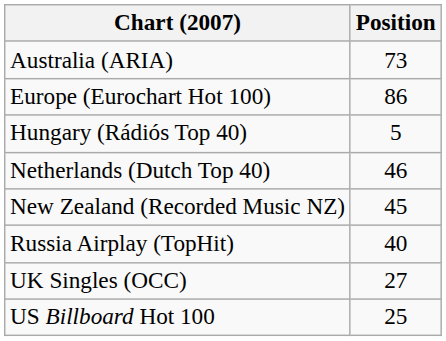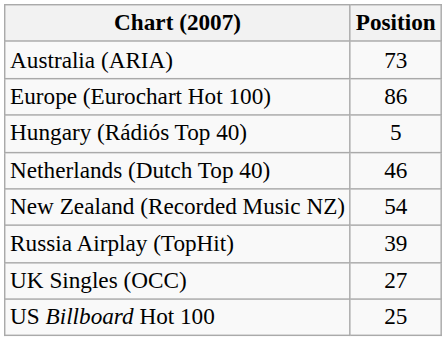 <table class="wikitable plainrowheaders sortable">
 <tr>
 <th>Chart (2007)</th>
 <th>Position</th>
 </tr>
 <tr>
 <td>Australia (ARIA)</td>
 <td style="text-align:center;">73</td>
 </tr>
 <tr>
 <td>Europe (Eurochart Hot 100)</td>
 <td style="text-align:center;">86</td>
 </tr>
 <tr>
 <td>Hungary (Rádiós Top 40)</td>
 <td style="text-align:center;">5</td>
 </tr>
 <tr>
 <td>Netherlands (Dutch Top 40)</td>
 <td style="text-align:center;">46</td>
 </tr>
 <tr>
 <td>New Zealand (Recorded Music NZ)</td>
-<td style="text-align:center;">45</td>
+<td style="text-align:center;">54</td>
 </tr>
 <tr>
 <td>Russia Airplay (TopHit)</td>
-<td style="text-align:center;">40</td>
+<td style="text-align:center;">39</td>
 </tr>
 <tr>
 <td>UK Singles (OCC)</td>
 <td style="text-align:center;">27</td>
 </tr>
 <tr>
 <td>US <em>Billboard</em> Hot 100</td>
 <td style="text-align:center;">25</td>
 </tr>
 </table>
